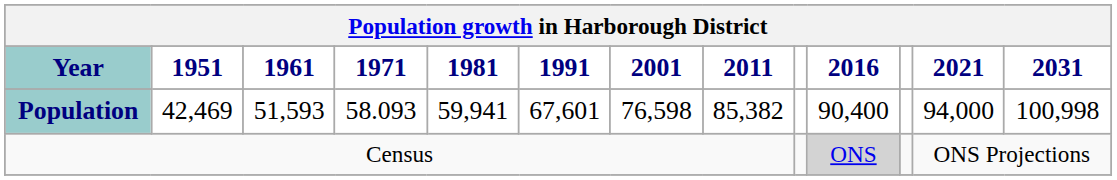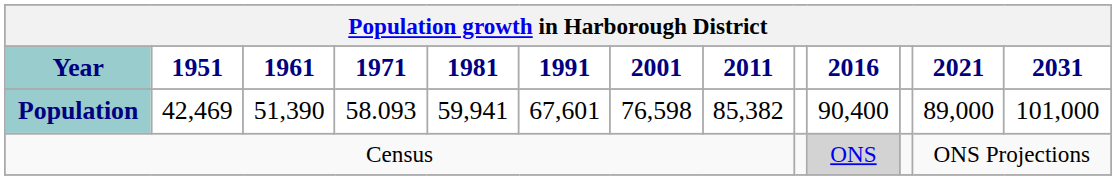 <table class="wikitable" style="font-size:90%; width:70%; border:0; text-align:center; line-height:120%;">
 <tr>
 <th colspan="13" style="text-align:center;font-size:90%;"><a href='#'>Population growth</a> in Harborough District</th>
 </tr>
 <tr>
 <th style="background:#9cc; color:navy; height:17px;">Year</th>
 <th style="background:#fff; color:navy;">1951</th>
 <th style="background:#fff; color:navy;">1961</th>
 <th style="background:#fff; color:navy;">1971</th>
 <th style="background:#fff; color:navy;">1981</th>
 <th style="background:#fff; color:navy;">1991</th>
 <th style="background:#fff; color:navy;">2001</th>
 <th style="background:#fff; color:navy;">2011</th>
 <th style="background:#fff; color:navy;"></th>
 <th style="background:#fff; color:navy;">2016</th>
 <th style="background:#fff; color:navy;"></th>
 <th style="background:#fff; color:navy;">2021</th>
 <th style="background:#fff; color:navy;">2031</th>
 </tr>
 <tr style="text-align:center;">
 <th style="background:#9cc; color:navy; height:17px;">Population</th>
 <td style="background:#fff; color:black;">42,469</td>
-<td style="background:#fff; color:black;">51,593</td>
+<td style="background:#fff; color:black;">51,390</td>
 <td style="background:#fff; color:black;">58.093</td>
 <td style="background:#fff; color:black;">59,941</td>
 <td style="background:#fff; color:black;">67,601</td>
 <td style="background:#fff; color:black;">76,598</td>
 <td style="background:#fff; color:black;">85,382</td>
 <td style="background:#fff; color:black;"></td>
 <td style="background:#fff; color:black;">90,400</td>
 <td style="background:#fff; color:black;"></td>
-<td style="background:#fff; color:black;">94,000</td>
-<td style="background:#fff; color:black;">100,998</td>
+<td style="background:#fff; color:black;">89,000</td>
+<td style="background:#fff; color:black;">101,000</td>
 </tr>
 <tr>
 <td colspan="8" style="text-align:center;font-size:90%;">Census</td>
 <td style="text-align:center; font-size:90%;"></td>
 <td style="background: lightgrey; text-align:center; font-size:90%;"><a href='#'>ONS</a></td>
 <td style="text-align:center; font-size:90%;"></td>
 <td colspan="2" style="text-align:center;font-size:90%;">ONS Projections</td>
 </tr>
 </table>
